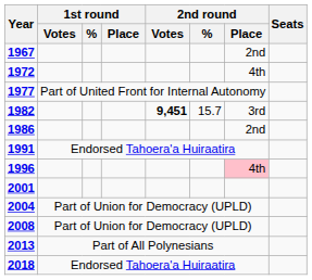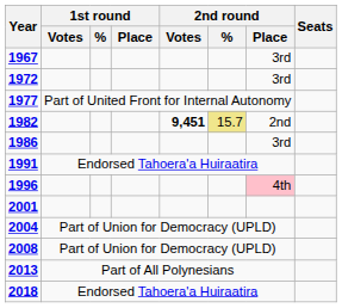 <table class="wikitable" style="text-align:right">
 <tr>
 <th rowspan=2 scope=col>Year</th>
 <th colspan=3 scope=col>1st round</th>
 <th colspan="3" scope=col>2nd round</th>
 <th rowspan="2" scope=col>Seats</th>
 </tr>
 <tr>
 <th scope=col>Votes</th>
 <th scope=col>%</th>
 <th scope=col>Place</th>
 <th scope=col>Votes</th>
 <th scope=col>%</th>
 <th scope=col>Place</th>
 </tr>
 <tr>
 <td align="center"><strong><a href='#'>1967</a></strong></td>
 <td></td>
 <td></td>
 <td></td>
 <td></td>
 <td></td>
-<td>2nd</td>
+<td>3rd</td>
 <td></td>
 </tr>
 <tr>
 <td align="center"><strong><a href='#'>1972</a></strong></td>
 <td></td>
 <td></td>
 <td></td>
 <td></td>
 <td></td>
-<td>4th</td>
+<td>3rd</td>
 <td></td>
 </tr>
 <tr>
 <td align="center"><strong><a href='#'>1977</a></strong></td>
 <td colspan="6" align="center">Part of United Front for Internal Autonomy</td>
 <td></td>
 </tr>
 <tr>
 <td align="center"><strong><a href='#'>1982</a></strong></td>
 <td></td>
 <td></td>
 <td></td>
 <td><strong>9,451</strong></td>
-<td>15.7</td>
-<td>3rd</td>
+<td style="background: khaki;">15.7</td>
+<td>2nd</td>
 <td></td>
 </tr>
 <tr>
 <td align="center"><strong><a href='#'>1986</a></strong></td>
 <td></td>
 <td></td>
 <td></td>
 <td></td>
 <td></td>
-<td>2nd</td>
+<td>3rd</td>
 <td></td>
 </tr>
 <tr>
 <td align="center"><strong><a href='#'>1991</a></strong></td>
 <td colspan="6" align="center">Endorsed <a href='#'>Tahoera'a Huiraatira</a></td>
 <td></td>
 </tr>
 <tr>
 <td align="center"><strong><a href='#'>1996</a></strong></td>
 <td></td>
 <td></td>
 <td></td>
 <td></td>
 <td></td>
 <td style="background: pink;">4th</td>
 <td></td>
 </tr>
 <tr>
 <td align="center"><strong><a href='#'>2001</a></strong></td>
 <td></td>
 <td></td>
 <td></td>
 <td></td>
 <td></td>
 <td></td>
 <td></td>
 </tr>
 <tr>
 <td align="center"><strong><a href='#'>2004</a></strong></td>
 <td colspan="6" align="center">Part of Union for Democracy (UPLD)</td>
 <td></td>
 </tr>
 <tr>
 <td align="center"><strong><a href='#'>2008</a></strong></td>
 <td colspan="6" align="center">Part of Union for Democracy (UPLD)</td>
 <td></td>
 </tr>
 <tr>
 <td align="center"><strong><a href='#'>2013</a></strong></td>
 <td colspan="6" align="center">Part of All Polynesians</td>
 <td></td>
 </tr>
 <tr>
 <td align="center"><strong><a href='#'>2018</a></strong></td>
 <td colspan="6" align="center">Endorsed <a href='#'>Tahoera'a Huiraatira</a></td>
 <td></td>
 </tr>
 </table>
